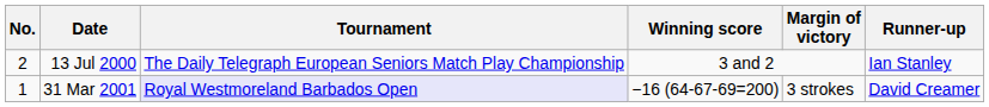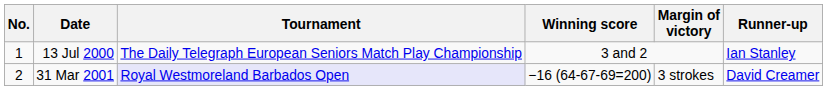 <table class="wikitable" style="font-size:95%;">
 <tr>
 <th>No.</th>
 <th>Date</th>
 <th>Tournament</th>
 <th>Winning score</th>
 <th>Margin of<br>victory</th>
 <th>Runner-up</th>
 </tr>
 <tr>
-<td align=center>2</td>
+<td align=center>1</td>
 <td align=right>13 Jul <a href='#'>2000</a></td>
 <td><a href='#'>The Daily Telegraph European Seniors Match Play Championship</a></td>
 <td colspan=2 align=center>3 and 2</td>
 <td> <a href='#'>Ian Stanley</a></td>
 </tr>
 <tr>
-<td align=center>1</td>
+<td align=center>2</td>
 <td align=right>31 Mar <a href='#'>2001</a></td>
 <td style="background: lavender;"><a href='#'>Royal Westmoreland Barbados Open</a></td>
 <td>−16 (64-67-69=200)</td>
 <td>3 strokes</td>
 <td> <a href='#'>David Creamer</a></td>
 </tr>
 </table>
